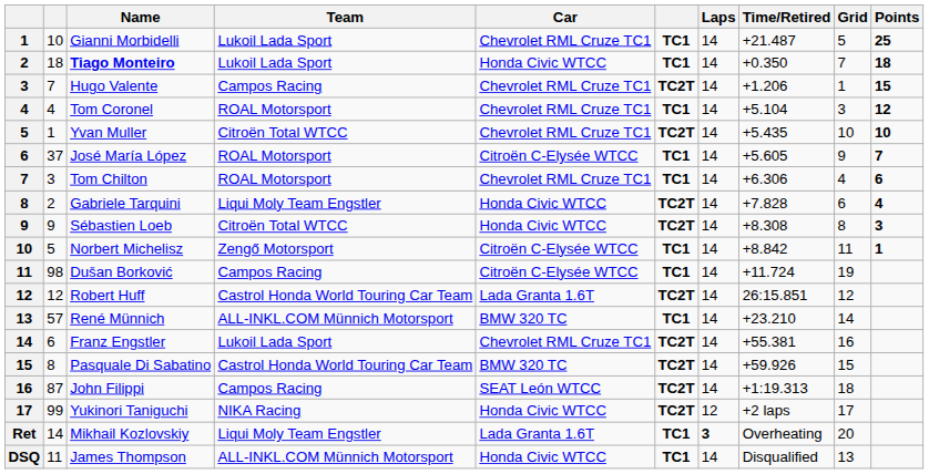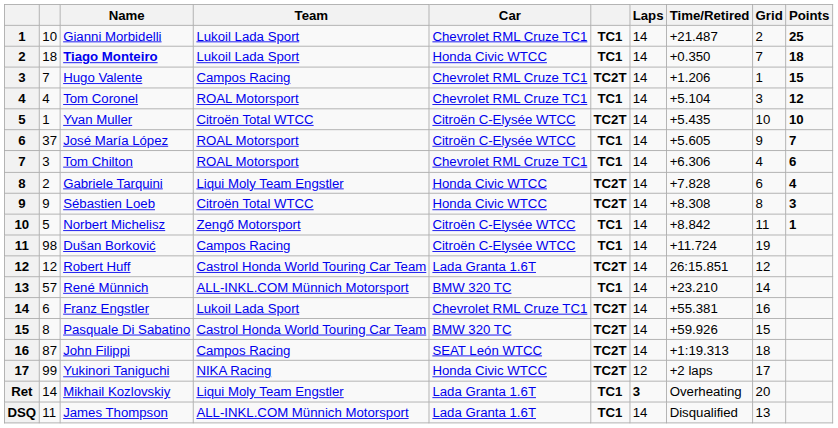 <table class="wikitable sortable" style="font-size: 95%;">
 <tr>
 <th></th>
 <th></th>
 <th>Name</th>
 <th>Team</th>
 <th>Car</th>
 <th></th>
 <th>Laps</th>
 <th>Time/Retired</th>
 <th>Grid</th>
 <th>Points</th>
 </tr>
 <tr>
 <th>1</th>
 <td>10</td>
 <td> <a href='#'>Gianni Morbidelli</a></td>
 <td><a href='#'>Lukoil Lada Sport</a></td>
 <td><a href='#'>Chevrolet RML Cruze TC1</a></td>
 <td align=center><strong><span>TC1</span></strong></td>
 <td>14</td>
 <td>+21.487</td>
-<td>5</td>
+<td>2</td>
 <td><strong>25</strong></td>
 </tr>
 <tr>
 <th>2</th>
 <td>18</td>
 <td> <strong><a href='#'>Tiago Monteiro</a></strong></td>
 <td><a href='#'>Lukoil Lada Sport</a></td>
 <td><a href='#'>Honda Civic WTCC</a></td>
 <td align=center><strong><span>TC1</span></strong></td>
 <td>14</td>
 <td>+0.350</td>
 <td>7</td>
 <td><strong>18</strong></td>
 </tr>
 <tr>
 <th>3</th>
 <td>7</td>
 <td> <a href='#'>Hugo Valente</a></td>
 <td><a href='#'>Campos Racing</a></td>
 <td><a href='#'>Chevrolet RML Cruze TC1</a></td>
 <td align=center><strong><span>TC2T</span></strong></td>
 <td>14</td>
 <td>+1.206</td>
 <td>1</td>
 <td><strong>15</strong></td>
 </tr>
 <tr>
 <th>4</th>
 <td>4</td>
 <td> <a href='#'>Tom Coronel</a></td>
 <td><a href='#'>ROAL Motorsport</a></td>
 <td><a href='#'>Chevrolet RML Cruze TC1</a></td>
 <td align=center><strong><span>TC1</span></strong></td>
 <td>14</td>
 <td>+5.104</td>
 <td>3</td>
 <td><strong>12</strong></td>
 </tr>
 <tr>
 <th>5</th>
 <td>1</td>
 <td> <a href='#'>Yvan Muller</a></td>
 <td><a href='#'>Citroën Total WTCC</a></td>
-<td><a href='#'>Chevrolet RML Cruze TC1</a></td>
+<td><a href='#'>Citroën C-Elysée WTCC</a></td>
 <td align=center><strong><span>TC2T</span></strong></td>
 <td>14</td>
 <td>+5.435</td>
 <td>10</td>
 <td><strong>10</strong></td>
 </tr>
 <tr>
 <th>6</th>
 <td>37</td>
 <td> <a href='#'>José María López</a></td>
 <td><a href='#'>ROAL Motorsport</a></td>
 <td><a href='#'>Citroën C-Elysée WTCC</a></td>
 <td align=center><strong><span>TC1</span></strong></td>
 <td>14</td>
 <td>+5.605</td>
 <td>9</td>
 <td><strong>7</strong></td>
 </tr>
 <tr>
 <th>7</th>
 <td>3</td>
 <td> <a href='#'>Tom Chilton</a></td>
 <td><a href='#'>ROAL Motorsport</a></td>
 <td><a href='#'>Chevrolet RML Cruze TC1</a></td>
 <td align=center><strong><span>TC1</span></strong></td>
 <td>14</td>
 <td>+6.306</td>
 <td>4</td>
 <td><strong>6</strong></td>
 </tr>
 <tr>
 <th>8</th>
 <td>2</td>
 <td> <a href='#'>Gabriele Tarquini</a></td>
 <td><a href='#'>Liqui Moly Team Engstler</a></td>
 <td><a href='#'>Honda Civic WTCC</a></td>
 <td align=center><strong><span>TC2T</span></strong></td>
 <td>14</td>
 <td>+7.828</td>
 <td>6</td>
 <td><strong>4</strong></td>
 </tr>
 <tr>
 <th>9</th>
 <td>9</td>
 <td> <a href='#'>Sébastien Loeb</a></td>
 <td><a href='#'>Citroën Total WTCC</a></td>
 <td><a href='#'>Honda Civic WTCC</a></td>
 <td align=center><strong><span>TC2T</span></strong></td>
 <td>14</td>
 <td>+8.308</td>
 <td>8</td>
 <td><strong>3</strong></td>
 </tr>
 <tr>
 <th>10</th>
 <td>5</td>
 <td> <a href='#'>Norbert Michelisz</a></td>
 <td><a href='#'>Zengő Motorsport</a></td>
 <td><a href='#'>Citroën C-Elysée WTCC</a></td>
 <td align=center><strong><span>TC1</span></strong></td>
 <td>14</td>
 <td>+8.842</td>
 <td>11</td>
 <td><strong>1</strong></td>
 </tr>
 <tr>
 <th>11</th>
 <td>98</td>
 <td> <a href='#'>Dušan Borković</a></td>
 <td><a href='#'>Campos Racing</a></td>
 <td><a href='#'>Citroën C-Elysée WTCC</a></td>
 <td align=center><strong><span>TC1</span></strong></td>
 <td>14</td>
 <td>+11.724</td>
 <td>19</td>
 <td></td>
 </tr>
 <tr>
 <th>12</th>
 <td>12</td>
 <td> <a href='#'>Robert Huff</a></td>
 <td><a href='#'>Castrol Honda World Touring Car Team</a></td>
 <td><a href='#'>Lada Granta 1.6T</a></td>
 <td align=center><strong><span>TC2T</span></strong></td>
 <td>14</td>
 <td>26:15.851</td>
 <td>12</td>
 <td></td>
 </tr>
 <tr>
 <th>13</th>
 <td>57</td>
 <td> <a href='#'>René Münnich</a></td>
 <td><a href='#'>ALL-INKL.COM Münnich Motorsport</a></td>
 <td><a href='#'>BMW 320 TC</a></td>
 <td align=center><strong><span>TC1</span></strong></td>
 <td>14</td>
 <td>+23.210</td>
 <td>14</td>
 <td></td>
 </tr>
 <tr>
 <th>14</th>
 <td>6</td>
 <td> <a href='#'>Franz Engstler</a></td>
 <td><a href='#'>Lukoil Lada Sport</a></td>
 <td><a href='#'>Chevrolet RML Cruze TC1</a></td>
 <td align=center><strong><span>TC2T</span></strong></td>
 <td>14</td>
 <td>+55.381</td>
 <td>16</td>
 <td></td>
 </tr>
 <tr>
 <th>15</th>
 <td>8</td>
 <td> <a href='#'>Pasquale Di Sabatino</a></td>
 <td><a href='#'>Castrol Honda World Touring Car Team</a></td>
 <td><a href='#'>BMW 320 TC</a></td>
 <td align=center><strong><span>TC2T</span></strong></td>
 <td>14</td>
 <td>+59.926</td>
 <td>15</td>
 <td></td>
 </tr>
 <tr>
 <th>16</th>
 <td>87</td>
 <td> <a href='#'>John Filippi</a></td>
 <td><a href='#'>Campos Racing</a></td>
 <td><a href='#'>SEAT León WTCC</a></td>
 <td align=center><strong><span>TC2T</span></strong></td>
 <td>14</td>
 <td>+1:19.313</td>
 <td>18</td>
 <td></td>
 </tr>
 <tr>
 <th>17</th>
 <td>99</td>
 <td> <a href='#'>Yukinori Taniguchi</a></td>
 <td><a href='#'>NIKA Racing</a></td>
 <td><a href='#'>Honda Civic WTCC</a></td>
 <td align=center><strong><span>TC2T</span></strong></td>
 <td>12</td>
 <td>+2 laps</td>
 <td>17</td>
 <td></td>
 </tr>
 <tr>
 <th>Ret</th>
 <td>14</td>
 <td> <a href='#'>Mikhail Kozlovskiy</a></td>
 <td><a href='#'>Liqui Moly Team Engstler</a></td>
 <td><a href='#'>Lada Granta 1.6T</a></td>
 <td align=center><strong><span>TC1</span></strong></td>
 <td><strong>3</strong></td>
 <td>Overheating</td>
 <td>20</td>
 <td></td>
 </tr>
 <tr>
 <th>DSQ</th>
 <td>11</td>
 <td> <a href='#'>James Thompson</a></td>
 <td><a href='#'>ALL-INKL.COM Münnich Motorsport</a></td>
-<td><a href='#'>Honda Civic WTCC</a></td>
+<td><a href='#'>Lada Granta 1.6T</a></td>
 <td align=center><strong><span>TC1</span></strong></td>
 <td>14</td>
 <td>Disqualified</td>
 <td>13</td>
 <td></td>
 </tr>
 </table>
